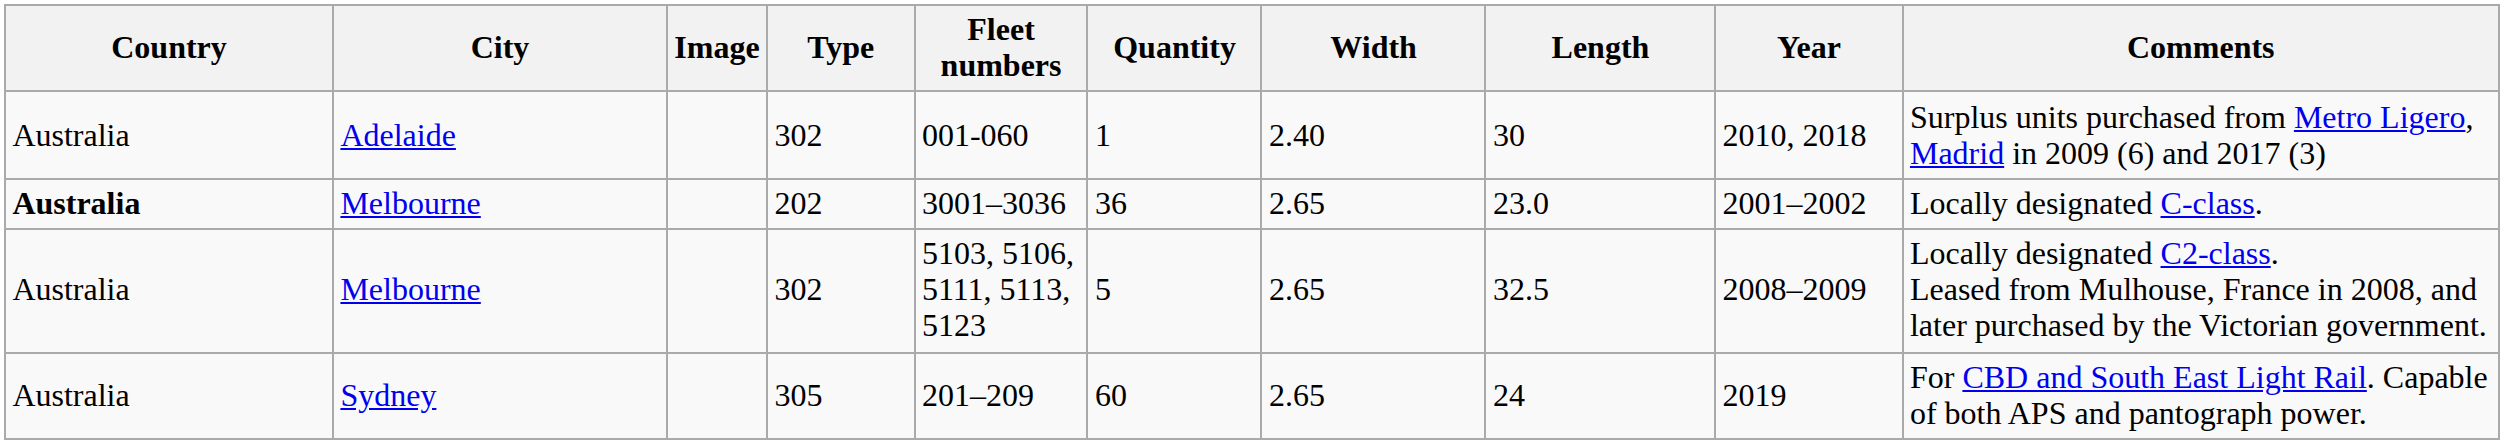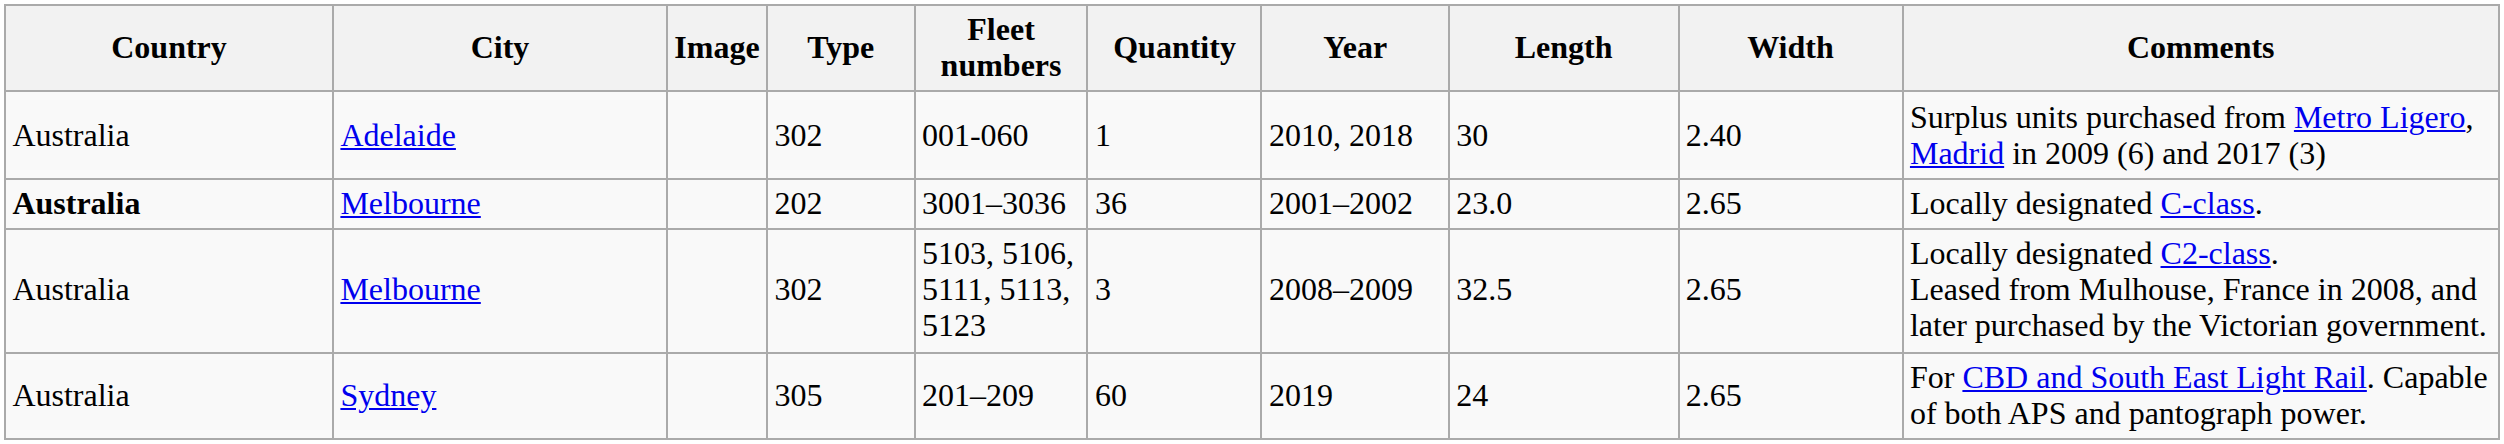 <table class="wikitable sortable">
 <tr>
 <th style="width:15em;">Country</th>
 <th style="width:15em;">City</th>
 <th>Image</th>
 <th style="width:6em;">Type</th>
 <th style="width:6em;">Fleet numbers</th>
 <th style="width:6em;">Quantity</th>
+<th style="width:8em;">Year</th>
+<th style="width:10em;">Length</th>
 <th style="width:10em;">Width</th>
-<th style="width:10em;">Length</th>
-<th style="width:8em;">Year</th>
 <th style="width:30em;">Comments</th>
 </tr>
 <tr>
 <td>Australia</td>
 <td><a href='#'>Adelaide</a></td>
 <td></td>
 <td>302</td>
 <td>001-060</td>
 <td>1</td>
+<td>2010, 2018</td>
+<td>30</td>
 <td>2.40</td>
-<td>30</td>
-<td>2010, 2018</td>
 <td>Surplus units purchased from <a href='#'>Metro Ligero</a>, <a href='#'>Madrid</a> in 2009 (6) and 2017 (3)</td>
 </tr>
 <tr>
 <td><strong>Australia</strong></td>
 <td><a href='#'>Melbourne</a></td>
 <td></td>
 <td>202</td>
 <td>3001–3036</td>
 <td>36</td>
+<td>2001–2002</td>
+<td>23.0</td>
 <td>2.65</td>
-<td>23.0</td>
-<td>2001–2002</td>
 <td>Locally designated <a href='#'>C-class</a>.</td>
 </tr>
 <tr>
 <td>Australia</td>
 <td><a href='#'>Melbourne</a></td>
 <td></td>
 <td>302</td>
 <td>5103, 5106, 5111, 5113, 5123</td>
-<td>5</td>
+<td>3</td>
+<td>2008–2009</td>
+<td>32.5</td>
 <td>2.65</td>
-<td>32.5</td>
-<td>2008–2009</td>
 <td>Locally designated <a href='#'>C2-class</a>.<br>Leased from Mulhouse, France in 2008, and later purchased by the Victorian government.</td>
 </tr>
 <tr>
 <td>Australia</td>
 <td><a href='#'>Sydney</a></td>
 <td></td>
 <td>305</td>
 <td>201–209</td>
 <td>60</td>
+<td>2019</td>
+<td>24</td>
 <td>2.65</td>
-<td>24</td>
-<td>2019</td>
 <td>For <a href='#'>CBD and South East Light Rail</a>. Capable of both APS and pantograph power.</td>
 </tr>
 </table>
